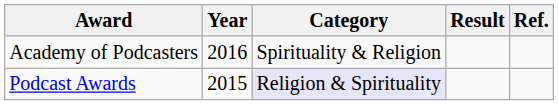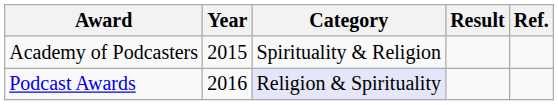 <table class="wikitable sortable">
 <tr>
 <th>Award</th>
 <th>Year</th>
 <th>Category</th>
 <th>Result</th>
 <th>Ref.</th>
 </tr>
 <tr>
 <td>Academy of Podcasters</td>
-<td>2016</td>
+<td>2015</td>
 <td>Spirituality & Religion</td>
 <td></td>
 <td></td>
 </tr>
 <tr>
 <td><a href='#'>Podcast Awards</a></td>
-<td>2015</td>
+<td>2016</td>
 <td style="background: lavender;">Religion & Spirituality</td>
 <td></td>
 <td></td>
 </tr>
 </table>
